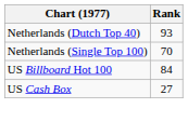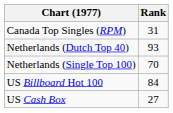 <table class="wikitable sortable">
 <tr>
 <th>Chart (1977)</th>
 <th>Rank</th>
+</tr>
+<tr>
+<td>Canada Top Singles (<em><a href='#'>RPM</a></em>)</td>
+<td align="center">31</td>
 </tr>
 <tr>
 <td>Netherlands (<a href='#'>Dutch Top 40</a>)</td>
 <td align="center">93</td>
 </tr>
 <tr>
 <td>Netherlands (<a href='#'>Single Top 100</a>)</td>
 <td align="center">70</td>
 </tr>
 <tr>
 <td>US <a href='#'><em>Billboard</em> Hot 100</a></td>
 <td align="center">84</td>
 </tr>
 <tr>
 <td>US <em><a href='#'>Cash Box</a></em></td>
 <td align="center">27</td>
 </tr>
 </table>
